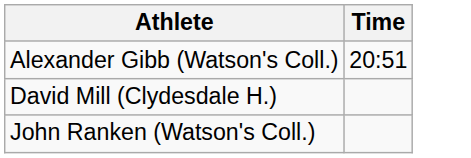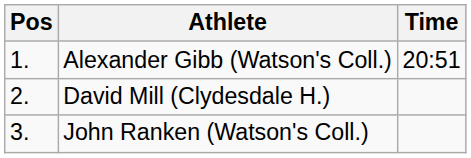 <table class="wikitable">
 <tr>
+<th>Pos</th>
 <th>Athlete</th>
 <th>Time</th>
 </tr>
 <tr>
+<td>1.</td>
 <td>Alexander Gibb (Watson's Coll.)</td>
 <td>20:51</td>
 </tr>
 <tr>
+<td>2.</td>
 <td>David Mill (Clydesdale H.)</td>
 <td></td>
 </tr>
 <tr>
+<td>3.</td>
 <td>John Ranken (Watson's Coll.)</td>
 <td></td>
 </tr>
 </table>
